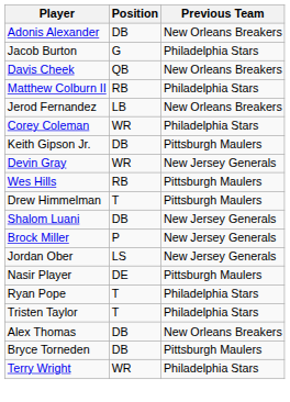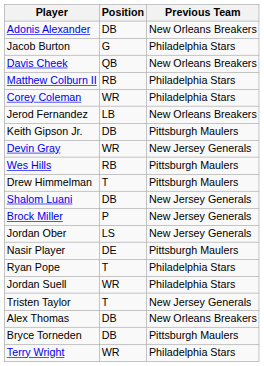 <table class="wikitable">
 <tr>
 <th>Player</th>
 <th>Position</th>
 <th>Previous Team</th>
 </tr>
 <tr>
 <td><a href='#'>Adonis Alexander</a></td>
 <td>DB</td>
 <td>New Orleans Breakers</td>
 </tr>
 <tr>
 <td>Jacob Burton</td>
 <td>G</td>
 <td>Philadelphia Stars</td>
 </tr>
 <tr>
 <td><a href='#'>Davis Cheek</a></td>
 <td>QB</td>
 <td>New Orleans Breakers</td>
 </tr>
 <tr>
 <td><a href='#'>Matthew Colburn II</a></td>
 <td>RB</td>
 <td>Philadelphia Stars</td>
 </tr>
 <tr>
+<td><a href='#'>Corey Coleman</a></td>
+<td>WR</td>
+<td>Philadelphia Stars</td>
+</tr>
+<tr>
 <td>Jerod Fernandez</td>
 <td>LB</td>
 <td>New Orleans Breakers</td>
-</tr>
-<tr>
-<td><a href='#'>Corey Coleman</a></td>
-<td>WR</td>
-<td>Philadelphia Stars</td>
 </tr>
 <tr>
 <td>Keith Gipson Jr.</td>
 <td>DB</td>
 <td>Pittsburgh Maulers</td>
 </tr>
 <tr>
 <td><a href='#'>Devin Gray</a></td>
 <td>WR</td>
 <td>New Jersey Generals</td>
 </tr>
 <tr>
 <td><a href='#'>Wes Hills</a></td>
 <td>RB</td>
 <td>Pittsburgh Maulers</td>
 </tr>
 <tr>
 <td>Drew Himmelman</td>
 <td>T</td>
 <td>Pittsburgh Maulers</td>
 </tr>
 <tr>
 <td><a href='#'>Shalom Luani</a></td>
 <td>DB</td>
 <td>New Jersey Generals</td>
 </tr>
 <tr>
 <td><a href='#'>Brock Miller</a></td>
 <td>P</td>
 <td>New Jersey Generals</td>
 </tr>
 <tr>
 <td>Jordan Ober</td>
 <td>LS</td>
 <td>New Jersey Generals</td>
 </tr>
 <tr>
 <td>Nasir Player</td>
 <td>DE</td>
 <td>Pittsburgh Maulers</td>
 </tr>
 <tr>
 <td>Ryan Pope</td>
 <td>T</td>
 <td>Philadelphia Stars</td>
 </tr>
 <tr>
+<td>Jordan Suell</td>
+<td>WR</td>
+<td>Philadelphia Stars</td>
+</tr>
+<tr>
 <td>Tristen Taylor</td>
 <td>T</td>
-<td>Philadelphia Stars</td>
+<td>New Jersey Generals</td>
 </tr>
 <tr>
 <td>Alex Thomas</td>
 <td>DB</td>
 <td>New Orleans Breakers</td>
 </tr>
 <tr>
 <td>Bryce Torneden</td>
 <td>DB</td>
 <td>Pittsburgh Maulers</td>
 </tr>
 <tr>
 <td><a href='#'>Terry Wright</a></td>
 <td>WR</td>
 <td>Philadelphia Stars</td>
 </tr>
 </table>
